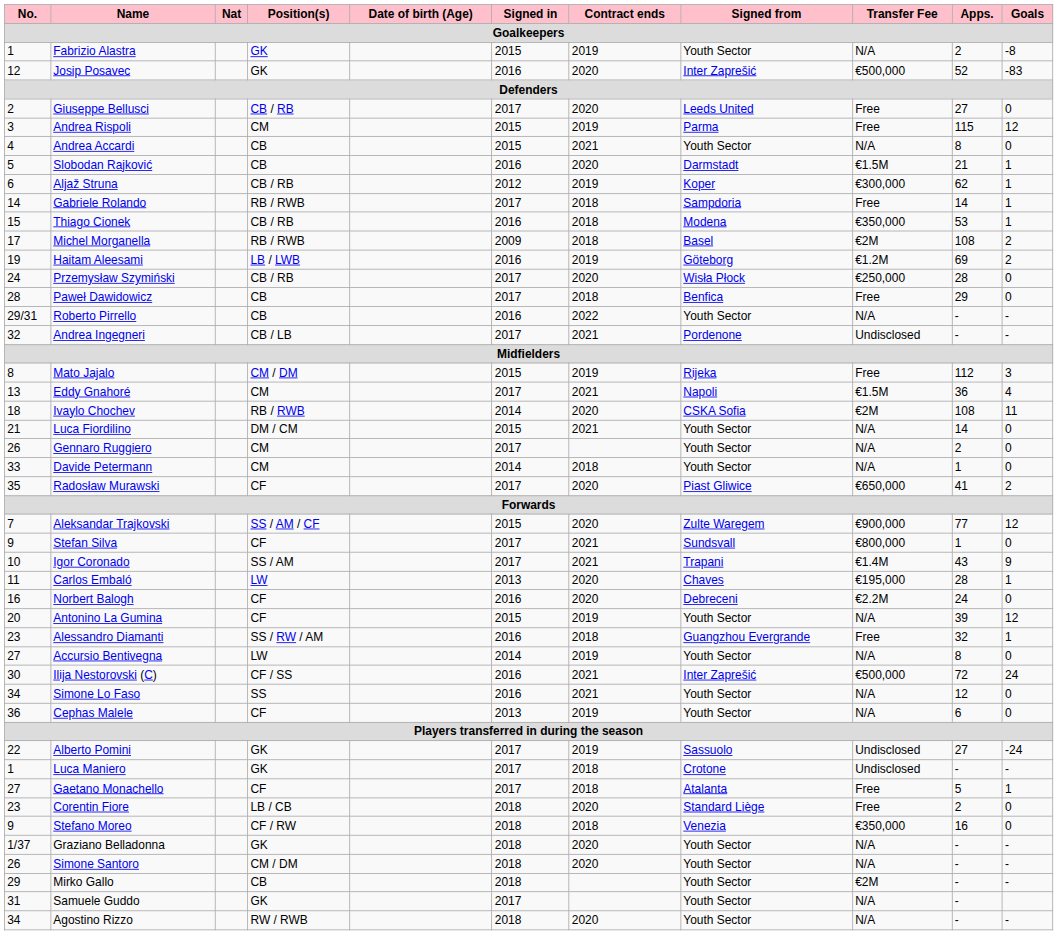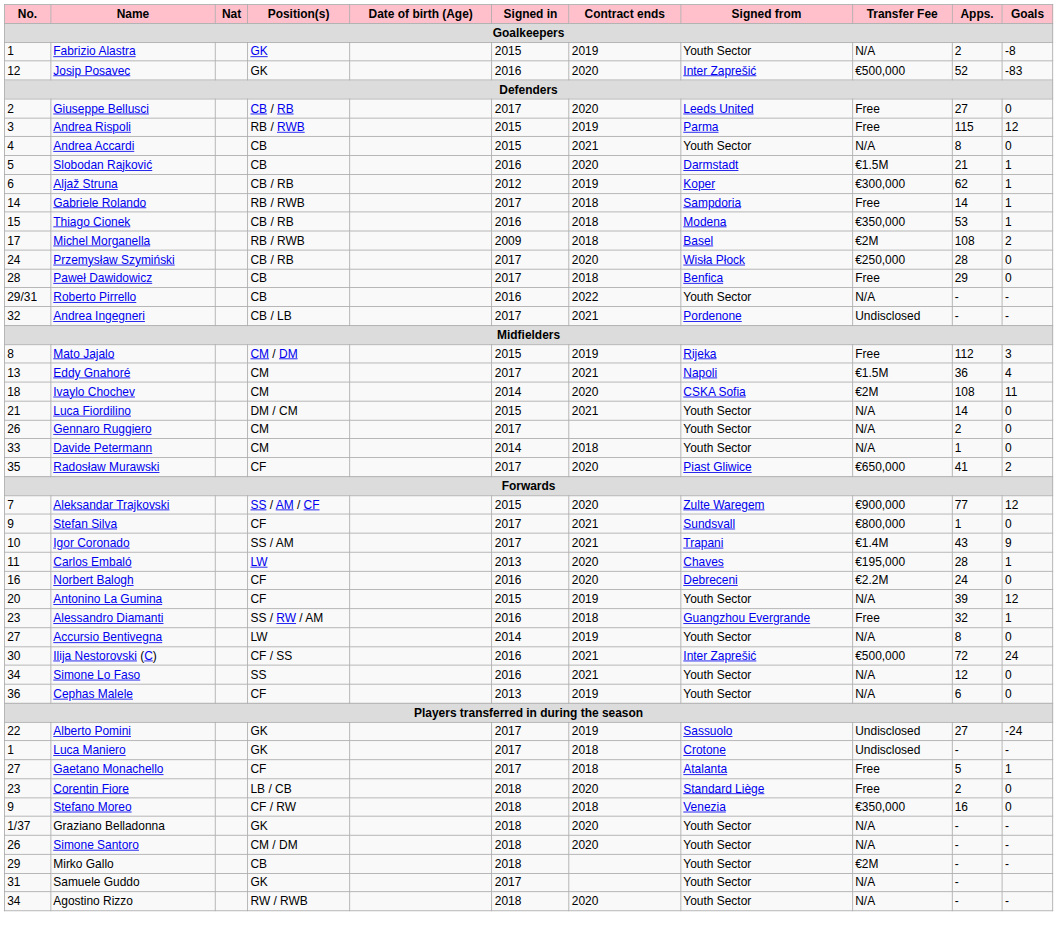 <table class="wikitable" style="text-align:left; font-size:90%; width:100%;">
 <tr>
 <th style="background:pink; color:black; text-align:center;">No.</th>
 <th style="background:pink; color:black; text-align:center;">Name</th>
 <th style="background:pink; color:black; text-align:center;">Nat</th>
 <th style="background:pink; color:black; text-align:center;">Position(s)</th>
 <th style="background:pink; color:black; text-align:center;">Date of birth (Age)</th>
 <th style="background:pink; color:black; text-align:center;">Signed in</th>
 <th style="background:pink; color:black; text-align:center;">Contract ends</th>
 <th style="background:pink; color:black; text-align:center;">Signed from</th>
 <th style="background:pink; color:black; text-align:center;">Transfer Fee</th>
 <th style="background:pink; color:black; text-align:center;">Apps.</th>
 <th style="background:pink; color:black; text-align:center;">Goals</th>
 </tr>
 <tr>
 <th colspan=11 style="background:#dcdcdc; text-align:center;">Goalkeepers</th>
 </tr>
 <tr>
 <td>1</td>
 <td><a href='#'>Fabrizio Alastra</a></td>
 <td></td>
 <td><a href='#'>GK</a></td>
 <td></td>
 <td>2015</td>
 <td>2019</td>
 <td> Youth Sector</td>
 <td>N/A</td>
 <td>2</td>
 <td>-8</td>
 </tr>
 <tr>
 <td>12</td>
 <td><a href='#'>Josip Posavec</a></td>
 <td></td>
 <td>GK</td>
 <td></td>
 <td>2016</td>
 <td>2020</td>
 <td> <a href='#'>Inter Zaprešić</a></td>
 <td>€500,000</td>
 <td>52</td>
 <td>-83</td>
 </tr>
 <tr>
 <th colspan=11 style="background:#dcdcdc; text-align:center;">Defenders</th>
 </tr>
 <tr>
 <td>2</td>
 <td><a href='#'>Giuseppe Bellusci</a></td>
 <td></td>
 <td><a href='#'>CB</a> / <a href='#'>RB</a></td>
 <td></td>
 <td>2017</td>
 <td>2020</td>
 <td> <a href='#'>Leeds United</a></td>
 <td>Free</td>
 <td>27</td>
 <td>0</td>
 </tr>
 <tr>
 <td>3</td>
 <td><a href='#'>Andrea Rispoli</a></td>
 <td></td>
-<td>CM</td>
+<td>RB / <a href='#'>RWB</a></td>
 <td></td>
 <td>2015</td>
 <td>2019</td>
 <td> <a href='#'>Parma</a></td>
 <td>Free</td>
 <td>115</td>
 <td>12</td>
 </tr>
 <tr>
 <td>4</td>
 <td><a href='#'>Andrea Accardi</a></td>
 <td></td>
 <td>CB</td>
 <td></td>
 <td>2015</td>
 <td>2021</td>
 <td> Youth Sector</td>
 <td>N/A</td>
 <td>8</td>
 <td>0</td>
 </tr>
 <tr>
 <td>5</td>
 <td><a href='#'>Slobodan Rajković</a></td>
 <td></td>
 <td>CB</td>
 <td></td>
 <td>2016</td>
 <td>2020</td>
 <td> <a href='#'>Darmstadt</a></td>
 <td>€1.5M</td>
 <td>21</td>
 <td>1</td>
 </tr>
 <tr>
 <td>6</td>
 <td><a href='#'>Aljaž Struna</a></td>
 <td></td>
 <td>CB / RB</td>
 <td></td>
 <td>2012</td>
 <td>2019</td>
 <td> <a href='#'>Koper</a></td>
 <td>€300,000</td>
 <td>62</td>
 <td>1</td>
 </tr>
 <tr>
 <td>14</td>
 <td><a href='#'>Gabriele Rolando</a></td>
 <td></td>
 <td>RB / RWB</td>
 <td></td>
 <td>2017</td>
 <td>2018</td>
 <td> <a href='#'>Sampdoria</a></td>
 <td>Free</td>
 <td>14</td>
 <td>1</td>
 </tr>
 <tr>
 <td>15</td>
 <td><a href='#'>Thiago Cionek</a></td>
 <td></td>
 <td>CB / RB</td>
 <td></td>
 <td>2016</td>
 <td>2018</td>
 <td> <a href='#'>Modena</a></td>
 <td>€350,000</td>
 <td>53</td>
 <td>1</td>
 </tr>
 <tr>
 <td>17</td>
 <td><a href='#'>Michel Morganella</a></td>
 <td></td>
 <td>RB / RWB</td>
 <td></td>
 <td>2009</td>
 <td>2018</td>
 <td> <a href='#'>Basel</a></td>
 <td>€2M</td>
 <td>108</td>
 <td>2</td>
 </tr>
 <tr>
-<td>19</td>
-<td><a href='#'>Haitam Aleesami</a></td>
-<td></td>
-<td><a href='#'>LB</a> / <a href='#'>LWB</a></td>
-<td></td>
-<td>2016</td>
-<td>2019</td>
-<td> <a href='#'>Göteborg</a></td>
-<td>€1.2M</td>
-<td>69</td>
-<td>2</td>
-</tr>
-<tr>
 <td>24</td>
 <td><a href='#'>Przemysław Szymiński</a></td>
 <td></td>
 <td>CB / RB</td>
 <td></td>
 <td>2017</td>
 <td>2020</td>
 <td> <a href='#'>Wisła Płock</a></td>
 <td>€250,000</td>
 <td>28</td>
 <td>0</td>
 </tr>
 <tr>
 <td>28</td>
 <td><a href='#'>Paweł Dawidowicz</a></td>
 <td></td>
 <td>CB</td>
 <td></td>
 <td>2017</td>
 <td>2018</td>
 <td> <a href='#'>Benfica</a></td>
 <td>Free</td>
 <td>29</td>
 <td>0</td>
 </tr>
 <tr>
 <td>29/31</td>
 <td><a href='#'>Roberto Pirrello</a></td>
 <td></td>
 <td>CB</td>
 <td></td>
 <td>2016</td>
 <td>2022</td>
 <td> Youth Sector</td>
 <td>N/A</td>
 <td>-</td>
 <td>-</td>
 </tr>
 <tr>
 <td>32</td>
 <td><a href='#'>Andrea Ingegneri</a></td>
 <td></td>
 <td>CB / LB</td>
 <td></td>
 <td>2017</td>
 <td>2021</td>
 <td> <a href='#'>Pordenone</a></td>
 <td>Undisclosed</td>
 <td>-</td>
 <td>-</td>
 </tr>
 <tr>
 <th colspan=11 style="background:#dcdcdc; text-align:center;">Midfielders</th>
 </tr>
 <tr>
 <td>8</td>
 <td><a href='#'>Mato Jajalo</a></td>
 <td></td>
 <td><a href='#'>CM</a> / <a href='#'>DM</a></td>
 <td></td>
 <td>2015</td>
 <td>2019</td>
 <td> <a href='#'>Rijeka</a></td>
 <td>Free</td>
 <td>112</td>
 <td>3</td>
 </tr>
 <tr>
 <td>13</td>
 <td><a href='#'>Eddy Gnahoré</a></td>
 <td></td>
 <td>CM</td>
 <td></td>
 <td>2017</td>
 <td>2021</td>
 <td> <a href='#'>Napoli</a></td>
 <td>€1.5M</td>
 <td>36</td>
 <td>4</td>
 </tr>
 <tr>
 <td>18</td>
 <td><a href='#'>Ivaylo Chochev</a></td>
 <td></td>
-<td>RB / <a href='#'>RWB</a></td>
+<td>CM</td>
 <td></td>
 <td>2014</td>
 <td>2020</td>
 <td> <a href='#'>CSKA Sofia</a></td>
 <td>€2M</td>
 <td>108</td>
 <td>11</td>
 </tr>
 <tr>
 <td>21</td>
 <td><a href='#'>Luca Fiordilino</a></td>
 <td></td>
 <td>DM / CM</td>
 <td></td>
 <td>2015</td>
 <td>2021</td>
 <td> Youth Sector</td>
 <td>N/A</td>
 <td>14</td>
 <td>0</td>
 </tr>
 <tr>
 <td>26</td>
 <td><a href='#'>Gennaro Ruggiero</a></td>
 <td></td>
 <td>CM</td>
 <td></td>
 <td>2017</td>
 <td></td>
 <td> Youth Sector</td>
 <td>N/A</td>
 <td>2</td>
 <td>0</td>
 </tr>
 <tr>
 <td>33</td>
 <td><a href='#'>Davide Petermann</a></td>
 <td></td>
 <td>CM</td>
 <td></td>
 <td>2014</td>
 <td>2018</td>
 <td> Youth Sector</td>
 <td>N/A</td>
 <td>1</td>
 <td>0</td>
 </tr>
 <tr>
 <td>35</td>
 <td><a href='#'>Radosław Murawski</a></td>
 <td></td>
 <td>CF</td>
 <td></td>
 <td>2017</td>
 <td>2020</td>
 <td> <a href='#'>Piast Gliwice</a></td>
 <td>€650,000</td>
 <td>41</td>
 <td>2</td>
 </tr>
 <tr>
 <th colspan=11 style="background:#dcdcdc; text-align:center;">Forwards</th>
 </tr>
 <tr>
 <td>7</td>
 <td><a href='#'>Aleksandar Trajkovski</a></td>
 <td></td>
 <td><a href='#'>SS</a> / <a href='#'>AM</a> / <a href='#'>CF</a></td>
 <td></td>
 <td>2015</td>
 <td>2020</td>
 <td> <a href='#'>Zulte Waregem</a></td>
 <td>€900,000</td>
 <td>77</td>
 <td>12</td>
 </tr>
 <tr>
 <td>9</td>
 <td><a href='#'>Stefan Silva</a></td>
 <td></td>
 <td>CF</td>
 <td></td>
 <td>2017</td>
 <td>2021</td>
 <td> <a href='#'>Sundsvall</a></td>
 <td>€800,000</td>
 <td>1</td>
 <td>0</td>
 </tr>
 <tr>
 <td>10</td>
 <td><a href='#'>Igor Coronado</a></td>
 <td></td>
 <td>SS / AM</td>
 <td></td>
 <td>2017</td>
 <td>2021</td>
 <td> <a href='#'>Trapani</a></td>
 <td>€1.4M</td>
 <td>43</td>
 <td>9</td>
 </tr>
 <tr>
 <td>11</td>
 <td><a href='#'>Carlos Embaló</a></td>
 <td></td>
 <td><a href='#'>LW</a></td>
 <td></td>
 <td>2013</td>
 <td>2020</td>
 <td> <a href='#'>Chaves</a></td>
 <td>€195,000</td>
 <td>28</td>
 <td>1</td>
 </tr>
 <tr>
 <td>16</td>
 <td><a href='#'>Norbert Balogh</a></td>
 <td></td>
 <td>CF</td>
 <td></td>
 <td>2016</td>
 <td>2020</td>
 <td> <a href='#'>Debreceni</a></td>
 <td>€2.2M</td>
 <td>24</td>
 <td>0</td>
 </tr>
 <tr>
 <td>20</td>
 <td><a href='#'>Antonino La Gumina</a></td>
 <td></td>
 <td>CF</td>
 <td></td>
 <td>2015</td>
 <td>2019</td>
 <td> Youth Sector</td>
 <td>N/A</td>
 <td>39</td>
 <td>12</td>
 </tr>
 <tr>
 <td>23</td>
 <td><a href='#'>Alessandro Diamanti</a></td>
 <td></td>
 <td>SS / <a href='#'>RW</a> / AM</td>
 <td></td>
 <td>2016</td>
 <td>2018</td>
 <td> <a href='#'>Guangzhou Evergrande</a></td>
 <td>Free</td>
 <td>32</td>
 <td>1</td>
 </tr>
 <tr>
 <td>27</td>
 <td><a href='#'>Accursio Bentivegna</a></td>
 <td></td>
 <td>LW</td>
 <td></td>
 <td>2014</td>
 <td>2019</td>
 <td> Youth Sector</td>
 <td>N/A</td>
 <td>8</td>
 <td>0</td>
 </tr>
 <tr>
 <td>30</td>
 <td><a href='#'>Ilija Nestorovski</a> (<a href='#'>C</a>)</td>
 <td></td>
 <td>CF / SS</td>
 <td></td>
 <td>2016</td>
 <td>2021</td>
 <td> <a href='#'>Inter Zaprešić</a></td>
 <td>€500,000</td>
 <td>72</td>
 <td>24</td>
 </tr>
 <tr>
 <td>34</td>
 <td><a href='#'>Simone Lo Faso</a></td>
 <td></td>
 <td>SS</td>
 <td></td>
 <td>2016</td>
 <td>2021</td>
 <td> Youth Sector</td>
 <td>N/A</td>
 <td>12</td>
 <td>0</td>
 </tr>
 <tr>
 <td>36</td>
 <td><a href='#'>Cephas Malele</a></td>
 <td></td>
 <td>CF</td>
 <td></td>
 <td>2013</td>
 <td>2019</td>
 <td> Youth Sector</td>
 <td>N/A</td>
 <td>6</td>
 <td>0</td>
 </tr>
 <tr>
 <th colspan=11 style="background:#DCDCDC; text-align:center;">Players transferred in during the season</th>
 </tr>
 <tr>
 <td>22</td>
 <td><a href='#'>Alberto Pomini</a></td>
 <td></td>
 <td>GK</td>
 <td></td>
 <td>2017</td>
 <td>2019</td>
 <td> <a href='#'>Sassuolo</a></td>
 <td>Undisclosed</td>
 <td>27</td>
 <td>-24</td>
 </tr>
 <tr>
 <td>1</td>
 <td><a href='#'>Luca Maniero</a></td>
 <td></td>
 <td>GK</td>
 <td></td>
 <td>2017</td>
 <td>2018</td>
 <td> <a href='#'>Crotone</a></td>
 <td>Undisclosed</td>
 <td>-</td>
 <td>-</td>
 </tr>
 <tr>
 <td>27</td>
 <td><a href='#'>Gaetano Monachello</a></td>
 <td></td>
 <td>CF</td>
 <td></td>
 <td>2017</td>
 <td>2018</td>
 <td> <a href='#'>Atalanta</a></td>
 <td>Free</td>
 <td>5</td>
 <td>1</td>
 </tr>
 <tr>
 <td>23</td>
 <td><a href='#'>Corentin Fiore</a></td>
 <td></td>
 <td>LB / CB</td>
 <td></td>
 <td>2018</td>
 <td>2020</td>
 <td> <a href='#'>Standard Liège</a></td>
 <td>Free</td>
 <td>2</td>
 <td>0</td>
 </tr>
 <tr>
 <td>9</td>
 <td><a href='#'>Stefano Moreo</a></td>
 <td></td>
 <td>CF / RW</td>
 <td></td>
 <td>2018</td>
 <td>2018</td>
 <td> <a href='#'>Venezia</a></td>
 <td>€350,000</td>
 <td>16</td>
 <td>0</td>
 </tr>
 <tr>
 <td>1/37</td>
 <td>Graziano Belladonna</td>
 <td></td>
 <td>GK</td>
 <td></td>
 <td>2018</td>
 <td>2020</td>
 <td> Youth Sector</td>
 <td>N/A</td>
 <td>-</td>
 <td>-</td>
 </tr>
 <tr>
 <td>26</td>
 <td><a href='#'>Simone Santoro</a></td>
 <td></td>
 <td>CM / DM</td>
 <td></td>
 <td>2018</td>
 <td>2020</td>
 <td> Youth Sector</td>
 <td>N/A</td>
 <td>-</td>
 <td>-</td>
 </tr>
 <tr>
 <td>29</td>
 <td>Mirko Gallo</td>
 <td></td>
 <td>CB</td>
 <td></td>
 <td>2018</td>
 <td></td>
 <td> Youth Sector</td>
 <td>€2M</td>
 <td>-</td>
 <td>-</td>
 </tr>
 <tr>
 <td>31</td>
 <td>Samuele Guddo</td>
 <td></td>
 <td>GK</td>
 <td></td>
 <td>2017</td>
 <td></td>
 <td> Youth Sector</td>
 <td>N/A</td>
 <td>-</td>
 </tr>
 <tr>
 <td>34</td>
 <td>Agostino Rizzo</td>
 <td></td>
 <td>RW / RWB</td>
 <td></td>
 <td>2018</td>
 <td>2020</td>
 <td> Youth Sector</td>
 <td>N/A</td>
 <td>-</td>
 <td>-</td>
 </tr>
 </table>
